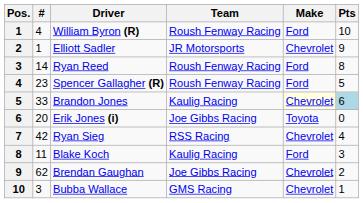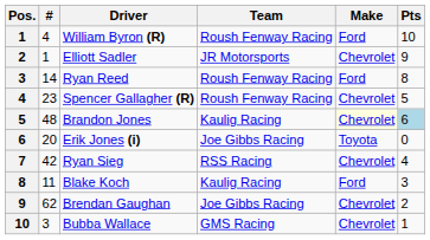 <table class="wikitable" style="font-size:95%">
 <tr>
 <th>Pos.</th>
 <th>#</th>
 <th>Driver</th>
 <th>Team</th>
 <th>Make</th>
 <th>Pts</th>
 </tr>
 <tr>
 <th>1</th>
 <td>4</td>
 <td><a href='#'>William Byron</a> <strong>(R)</strong></td>
 <td><a href='#'>Roush Fenway Racing</a></td>
 <td><a href='#'>Ford</a></td>
 <td>10</td>
 </tr>
 <tr>
 <th>2</th>
 <td>1</td>
 <td><a href='#'>Elliott Sadler</a></td>
 <td><a href='#'>JR Motorsports</a></td>
 <td><a href='#'>Chevrolet</a></td>
 <td>9</td>
 </tr>
 <tr>
 <th>3</th>
 <td>14</td>
 <td><a href='#'>Ryan Reed</a></td>
 <td><a href='#'>Roush Fenway Racing</a></td>
 <td><a href='#'>Ford</a></td>
 <td>8</td>
 </tr>
 <tr>
 <th>4</th>
 <td>23</td>
 <td><a href='#'>Spencer Gallagher</a> <strong>(R)</strong></td>
 <td><a href='#'>Roush Fenway Racing</a></td>
-<td><a href='#'>Ford</a></td>
+<td><a href='#'>Chevrolet</a></td>
 <td>5</td>
 </tr>
 <tr>
 <th>5</th>
-<td>33</td>
+<td>48</td>
 <td><a href='#'>Brandon Jones</a></td>
 <td><a href='#'>Kaulig Racing</a></td>
 <td style="background: lightyellow;"><a href='#'>Chevrolet</a></td>
 <td style="background: lightblue;">6</td>
 </tr>
 <tr>
 <th>6</th>
 <td>20</td>
 <td><a href='#'>Erik Jones</a> <strong>(i)</strong></td>
 <td><a href='#'>Joe Gibbs Racing</a></td>
 <td><a href='#'>Toyota</a></td>
 <td>0</td>
 </tr>
 <tr>
 <th>7</th>
 <td>42</td>
 <td><a href='#'>Ryan Sieg</a></td>
 <td><a href='#'>RSS Racing</a></td>
 <td><a href='#'>Chevrolet</a></td>
 <td>4</td>
 </tr>
 <tr>
 <th>8</th>
 <td>11</td>
 <td><a href='#'>Blake Koch</a></td>
 <td><a href='#'>Kaulig Racing</a></td>
 <td><a href='#'>Ford</a></td>
 <td>3</td>
 </tr>
 <tr>
 <th>9</th>
 <td>62</td>
 <td><a href='#'>Brendan Gaughan</a></td>
 <td><a href='#'>Joe Gibbs Racing</a></td>
 <td><a href='#'>Chevrolet</a></td>
 <td>2</td>
 </tr>
 <tr>
 <th>10</th>
 <td>3</td>
 <td><a href='#'>Bubba Wallace</a></td>
 <td><a href='#'>GMS Racing</a></td>
 <td><a href='#'>Chevrolet</a></td>
 <td>1</td>
 </tr>
 </table>
